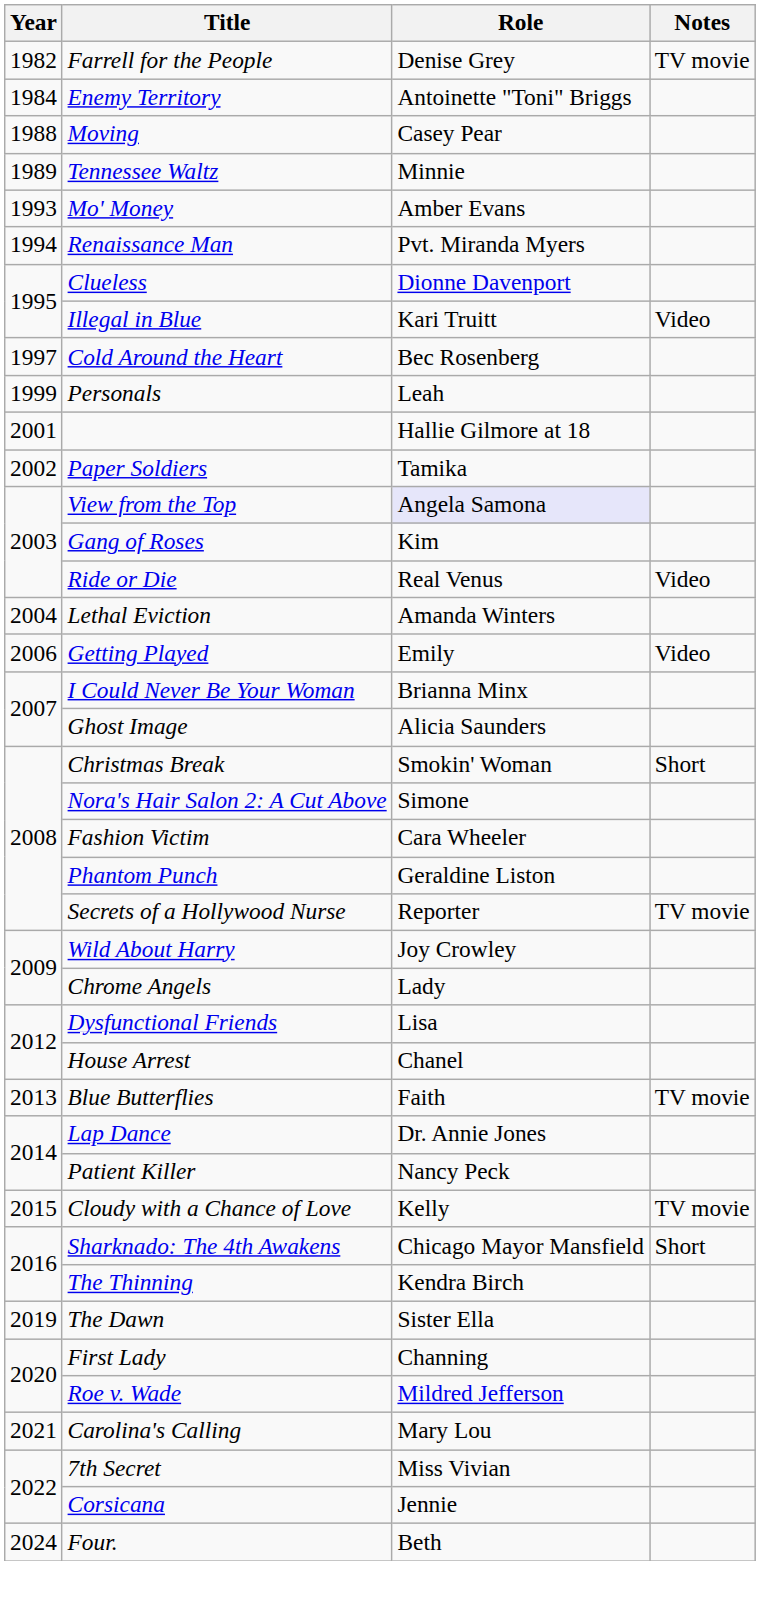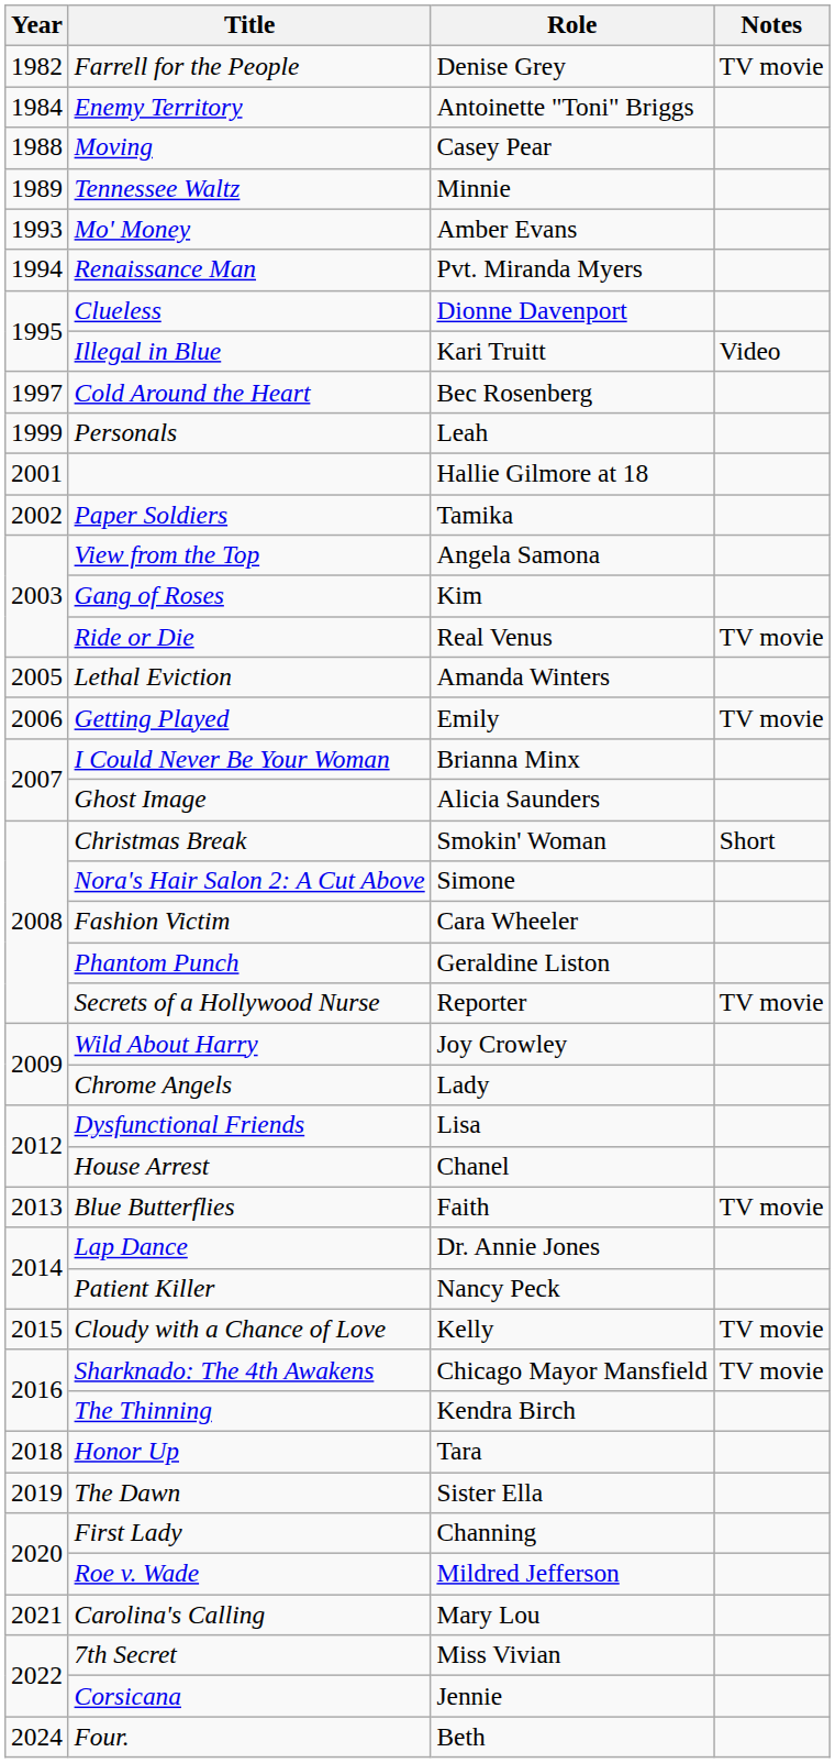 <table class="wikitable sortable">
 <tr>
 <th>Year</th>
 <th>Title</th>
 <th>Role</th>
 <th>Notes</th>
 </tr>
 <tr>
 <td>1982</td>
 <td><em>Farrell for the People</em></td>
 <td>Denise Grey</td>
 <td>TV movie</td>
 </tr>
 <tr>
 <td>1984</td>
 <td><em><a href='#'>Enemy Territory</a></em></td>
 <td>Antoinette "Toni" Briggs</td>
 <td></td>
 </tr>
 <tr>
 <td>1988</td>
 <td><em><a href='#'>Moving</a></em></td>
 <td>Casey Pear</td>
 </tr>
 <tr>
 <td>1989</td>
 <td><em><a href='#'>Tennessee Waltz</a></em></td>
 <td>Minnie</td>
 <td></td>
 </tr>
 <tr>
 <td>1993</td>
 <td><em><a href='#'>Mo' Money</a></em></td>
 <td>Amber Evans</td>
 <td></td>
 </tr>
 <tr>
 <td>1994</td>
 <td><em><a href='#'>Renaissance Man</a></em></td>
 <td>Pvt. Miranda Myers</td>
 <td></td>
 </tr>
 <tr>
 <td rowspan=2>1995</td>
 <td><em><a href='#'>Clueless</a></em></td>
 <td><a href='#'>Dionne Davenport</a></td>
 <td></td>
 </tr>
 <tr>
 <td><em><a href='#'>Illegal in Blue</a></em></td>
 <td>Kari Truitt</td>
 <td>Video</td>
 </tr>
 <tr>
 <td>1997</td>
 <td><em><a href='#'>Cold Around the Heart</a></em></td>
 <td>Bec Rosenberg</td>
 <td></td>
 </tr>
 <tr>
 <td>1999</td>
 <td><em>Personals</em></td>
 <td>Leah</td>
 <td></td>
 </tr>
 <tr>
 <td>2001</td>
 <td><em></em></td>
 <td>Hallie Gilmore at 18</td>
 <td></td>
 </tr>
 <tr>
 <td>2002</td>
 <td><em><a href='#'>Paper Soldiers</a></em></td>
 <td>Tamika</td>
 <td></td>
 </tr>
 <tr>
 <td rowspan=3>2003</td>
 <td><em><a href='#'>View from the Top</a></em></td>
-<td style="background: lavender;">Angela Samona</td>
+<td>Angela Samona</td>
 <td></td>
 </tr>
 <tr>
 <td><em><a href='#'>Gang of Roses</a></em></td>
 <td>Kim</td>
 <td></td>
 </tr>
 <tr>
 <td><em><a href='#'>Ride or Die</a></em></td>
 <td>Real Venus</td>
-<td>Video</td>
+<td>TV movie</td>
 </tr>
 <tr>
-<td>2004</td>
+<td>2005</td>
 <td><em>Lethal Eviction</em></td>
 <td>Amanda Winters</td>
 <td></td>
 </tr>
 <tr>
 <td>2006</td>
 <td><em><a href='#'>Getting Played</a></em></td>
 <td>Emily</td>
-<td>Video</td>
+<td>TV movie</td>
 </tr>
 <tr>
 <td rowspan=2>2007</td>
 <td><em><a href='#'>I Could Never Be Your Woman</a></em></td>
 <td>Brianna Minx</td>
 <td></td>
 </tr>
 <tr>
 <td><em>Ghost Image</em></td>
 <td>Alicia Saunders</td>
 <td></td>
 </tr>
 <tr>
 <td rowspan=5>2008</td>
 <td><em>Christmas Break</em></td>
 <td>Smokin' Woman</td>
 <td>Short</td>
 </tr>
 <tr>
 <td><em><a href='#'>Nora's Hair Salon 2: A Cut Above</a></em></td>
 <td>Simone</td>
 <td></td>
 </tr>
 <tr>
 <td><em>Fashion Victim</em></td>
 <td>Cara Wheeler</td>
 <td></td>
 </tr>
 <tr>
 <td><em><a href='#'>Phantom Punch</a></em></td>
 <td>Geraldine Liston</td>
 <td></td>
 </tr>
 <tr>
 <td><em>Secrets of a Hollywood Nurse</em></td>
 <td>Reporter</td>
 <td>TV movie</td>
 </tr>
 <tr>
 <td rowspan=2>2009</td>
 <td><em><a href='#'>Wild About Harry</a></em></td>
 <td>Joy Crowley</td>
 <td></td>
 </tr>
 <tr>
 <td><em>Chrome Angels</em></td>
 <td>Lady</td>
 <td></td>
 </tr>
 <tr>
 <td rowspan=2>2012</td>
 <td><em><a href='#'>Dysfunctional Friends</a></em></td>
 <td>Lisa</td>
 <td></td>
 </tr>
 <tr>
 <td><em>House Arrest</em></td>
 <td>Chanel</td>
 <td></td>
 </tr>
 <tr>
 <td>2013</td>
 <td><em>Blue Butterflies</em></td>
 <td>Faith</td>
 <td>TV movie</td>
 </tr>
 <tr>
 <td rowspan=2>2014</td>
 <td><em><a href='#'>Lap Dance</a></em></td>
 <td>Dr. Annie Jones</td>
 <td></td>
 </tr>
 <tr>
 <td><em>Patient Killer</em></td>
 <td>Nancy Peck</td>
 <td></td>
 </tr>
 <tr>
 <td>2015</td>
 <td><em>Cloudy with a Chance of Love</em></td>
 <td>Kelly</td>
 <td>TV movie</td>
 </tr>
 <tr>
 <td rowspan=2>2016</td>
 <td><em><a href='#'>Sharknado: The 4th Awakens</a></em></td>
 <td>Chicago Mayor Mansfield</td>
-<td>Short</td>
+<td>TV movie</td>
 </tr>
 <tr>
 <td><em><a href='#'>The Thinning</a></em></td>
 <td>Kendra Birch</td>
+<td></td>
+</tr>
+<tr>
+<td>2018</td>
+<td><em><a href='#'>Honor Up</a></em></td>
+<td>Tara</td>
 <td></td>
 </tr>
 <tr>
 <td>2019</td>
 <td><em>The Dawn</em></td>
 <td>Sister Ella</td>
 <td></td>
 </tr>
 <tr>
 <td rowspan=2>2020</td>
 <td><em>First Lady</em></td>
 <td>Channing</td>
 <td></td>
 </tr>
 <tr>
 <td><em><a href='#'>Roe v. Wade</a></em></td>
 <td><a href='#'>Mildred Jefferson</a></td>
 <td></td>
 </tr>
 <tr>
 <td>2021</td>
 <td><em>Carolina's Calling</em></td>
 <td>Mary Lou</td>
 <td></td>
 </tr>
 <tr>
 <td rowspan=2>2022</td>
 <td><em>7th Secret</em></td>
 <td>Miss Vivian</td>
 <td></td>
 </tr>
 <tr>
 <td><em><a href='#'>Corsicana</a></em></td>
 <td>Jennie</td>
 <td></td>
 </tr>
 <tr>
 <td>2024</td>
 <td><em>Four.</em></td>
 <td>Beth</td>
 <td></td>
 </tr>
 </table>
